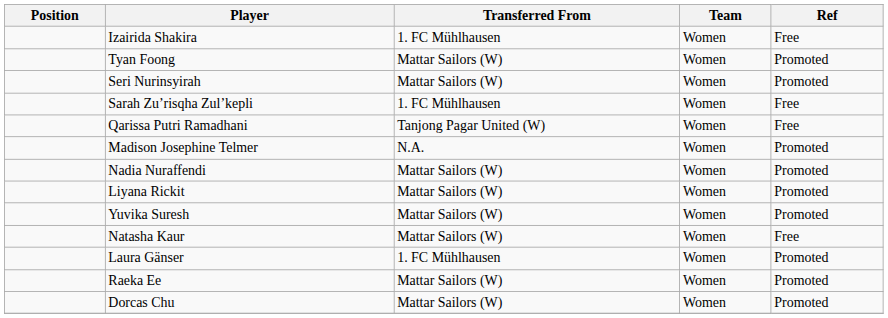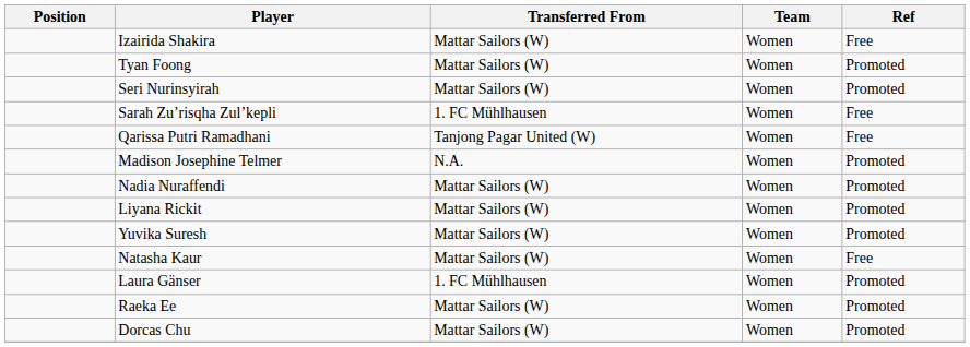 <table class="wikitable sortable" style="width:80%; text-align:center; font-size:100%; text-align:left;">
 <tr>
 <th>Position</th>
 <th>Player</th>
 <th>Transferred From</th>
 <th>Team</th>
 <th>Ref</th>
 </tr>
 <tr>
 <td></td>
 <td> Izairida Shakira</td>
-<td> 1. FC Mühlhausen</td>
+<td> Mattar Sailors (W)</td>
 <td>Women</td>
 <td>Free </td>
 </tr>
 <tr>
 <td></td>
 <td> Tyan Foong</td>
 <td> Mattar Sailors (W)</td>
 <td>Women</td>
 <td>Promoted </td>
 </tr>
 <tr>
 <td></td>
 <td> Seri Nurinsyirah</td>
 <td> Mattar Sailors (W)</td>
 <td>Women</td>
 <td>Promoted </td>
 </tr>
 <tr>
 <td></td>
 <td> Sarah Zu’risqha Zul’kepli</td>
 <td> 1. FC Mühlhausen</td>
 <td>Women</td>
 <td>Free </td>
 </tr>
 <tr>
 <td></td>
 <td> Qarissa Putri Ramadhani</td>
 <td> Tanjong Pagar United (W)</td>
 <td>Women</td>
 <td>Free </td>
 </tr>
 <tr>
 <td></td>
 <td> Madison Josephine Telmer</td>
 <td>N.A.</td>
 <td>Women</td>
 <td>Promoted </td>
 </tr>
 <tr>
 <td></td>
 <td> Nadia Nuraffendi</td>
 <td> Mattar Sailors (W)</td>
 <td>Women</td>
 <td>Promoted </td>
 </tr>
 <tr>
 <td></td>
 <td> Liyana Rickit</td>
 <td> Mattar Sailors (W)</td>
 <td>Women</td>
 <td>Promoted  </td>
 </tr>
 <tr>
 <td></td>
 <td> Yuvika Suresh</td>
 <td> Mattar Sailors (W)</td>
 <td>Women</td>
 <td>Promoted </td>
 </tr>
 <tr>
 <td></td>
 <td> Natasha Kaur</td>
 <td> Mattar Sailors (W)</td>
 <td>Women</td>
 <td>Free </td>
 </tr>
 <tr>
 <td></td>
 <td> Laura Gänser</td>
 <td> 1. FC Mühlhausen</td>
 <td>Women</td>
 <td>Promoted</td>
 </tr>
 <tr>
 <td></td>
 <td> Raeka Ee</td>
 <td> Mattar Sailors (W)</td>
 <td>Women</td>
 <td>Promoted </td>
 </tr>
 <tr>
 <td></td>
 <td> Dorcas Chu</td>
 <td> Mattar Sailors (W)</td>
 <td>Women</td>
 <td>Promoted </td>
 </tr>
 <tr>
 </tr>
 </table>
